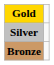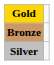 <table class="wikitable" style=" text-align:center; font-size:110%;">
 <tr>
 <td bgcolor="gold"><strong>Gold</strong></td>
 <td></td>
 </tr>
 <tr>
+<td bgcolor="CC9966"><strong>Bronze</strong></td>
+<td></td>
+</tr>
+<tr>
 <td bgcolor="silver"><strong>Silver</strong></td>
 <td></td>
 </tr>
-<tr>
-<td bgcolor="CC9966"><strong>Bronze</strong></td>
-<td></td>
-</tr>
 </table>
